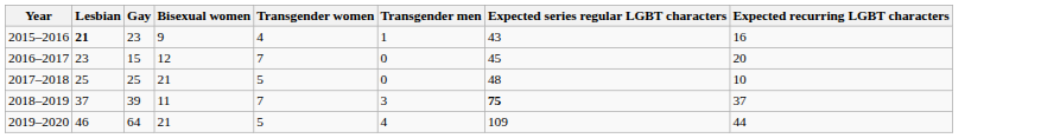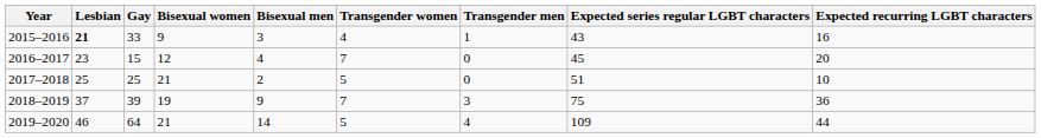 <table class="wikitable">
 <tr>
 <th>Year</th>
 <th>Lesbian</th>
 <th>Gay</th>
 <th>Bisexual women</th>
+<th>Bisexual men</th>
 <th>Transgender women</th>
 <th>Transgender men</th>
 <th>Expected series regular LGBT characters</th>
 <th>Expected recurring LGBT characters</th>
 </tr>
 <tr>
 <td>2015–2016</td>
 <td><strong>21</strong></td>
-<td>23</td>
+<td>33</td>
 <td>9</td>
+<td>3</td>
 <td>4</td>
 <td>1</td>
 <td>43</td>
 <td>16</td>
 </tr>
 <tr>
 <td>2016–2017</td>
 <td>23</td>
 <td>15</td>
 <td>12</td>
+<td>4</td>
 <td>7</td>
 <td>0</td>
 <td>45</td>
 <td>20</td>
 </tr>
 <tr>
 <td>2017–2018</td>
 <td>25</td>
 <td>25</td>
 <td>21</td>
+<td>2</td>
 <td>5</td>
 <td>0</td>
-<td>48</td>
+<td>51</td>
 <td>10</td>
 </tr>
 <tr>
 <td>2018–2019</td>
 <td>37</td>
 <td>39</td>
-<td>11</td>
+<td>19</td>
+<td>9</td>
 <td>7</td>
 <td>3</td>
-<td><strong>75</strong></td>
-<td>37</td>
+<td>75</td>
+<td>36</td>
 </tr>
 <tr>
 <td>2019–2020</td>
 <td>46</td>
 <td>64</td>
 <td>21</td>
+<td>14</td>
 <td>5</td>
 <td>4</td>
 <td>109</td>
 <td>44</td>
 </tr>
 </table>
